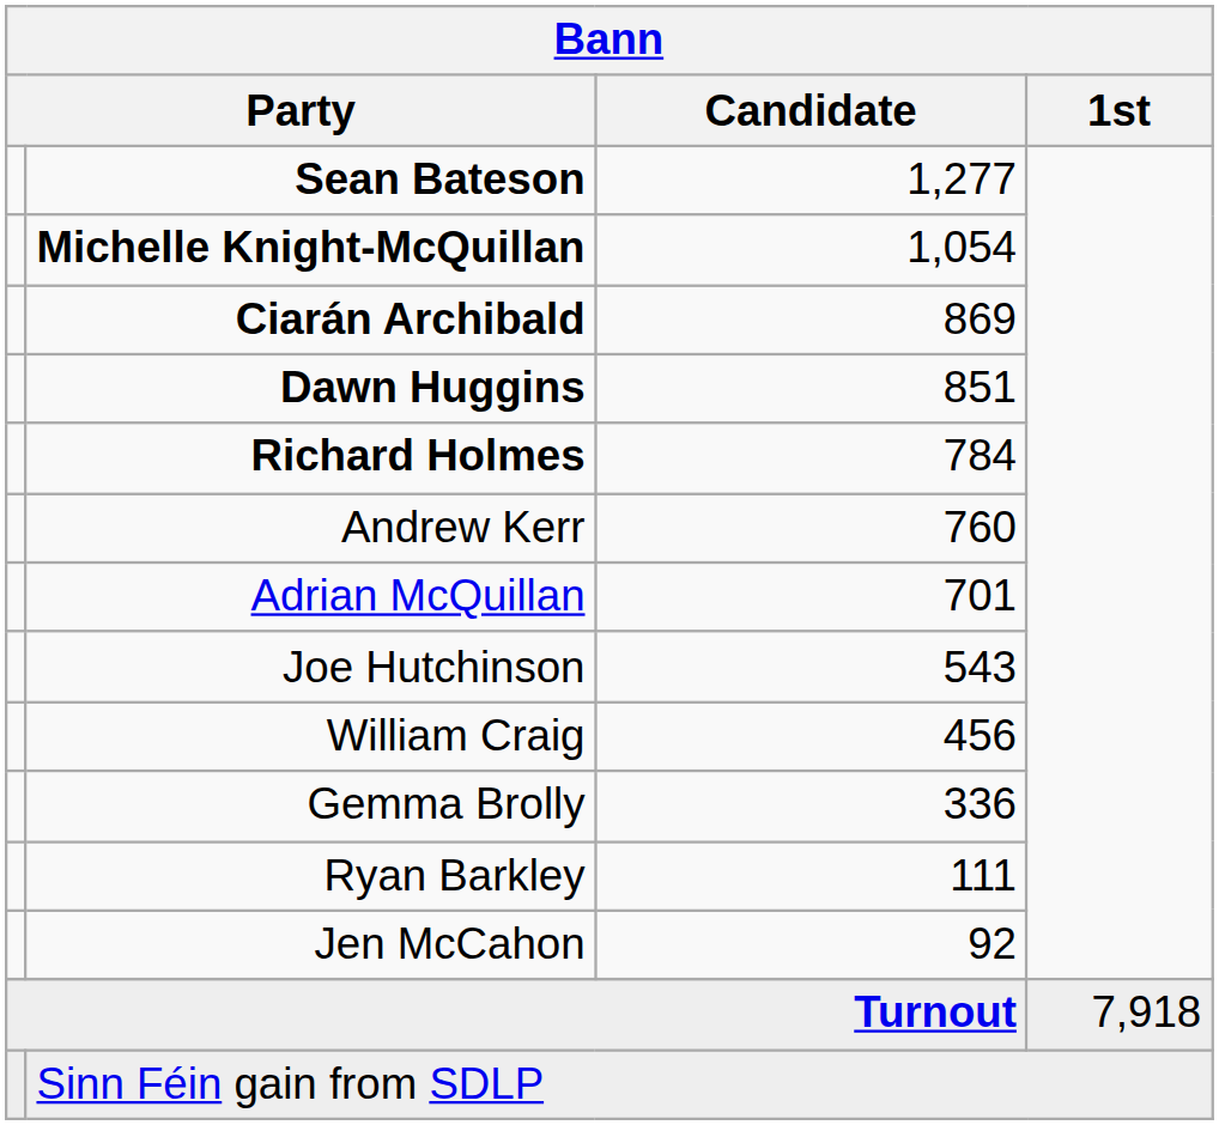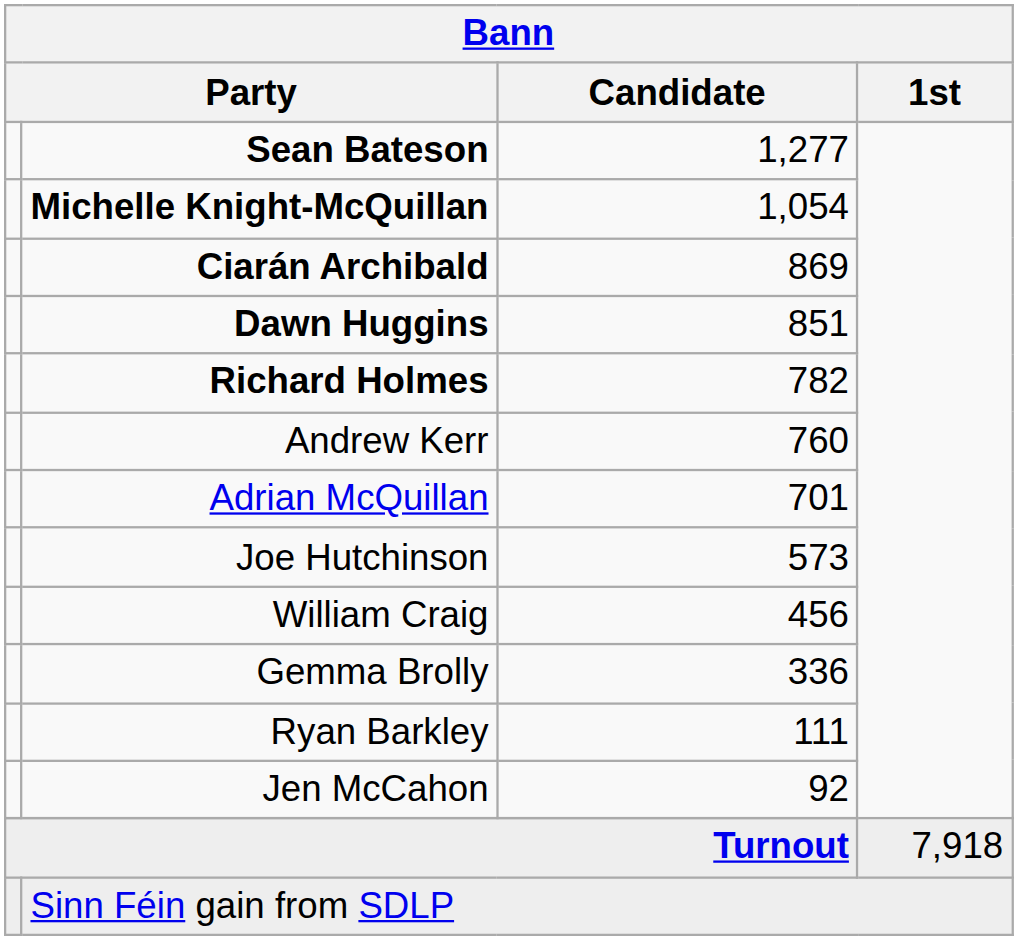 <table class="wikitable">
 <tr>
 <th colspan="4" align="center"><a href='#'>Bann</a></th>
 </tr>
 <tr>
 <th colspan="2" align="center" width=200>Party</th>
 <th width=150>Candidate</th>
 <th width=60>1st </th>
 </tr>
 <tr>
 <td></td>
 <td align="right"><strong>Sean Bateson</strong></td>
 <td align="right">1,277</td>
 </tr>
 <tr>
 <td></td>
 <td align="right"><strong>Michelle Knight-McQuillan</strong></td>
 <td align="right">1,054</td>
 </tr>
 <tr>
 <td></td>
 <td align="right"><strong>Ciarán Archibald</strong></td>
 <td align="right">869</td>
 </tr>
 <tr>
 <td></td>
 <td align="right"><strong>Dawn Huggins</strong></td>
 <td align="right">851</td>
 </tr>
 <tr>
 <td></td>
 <td align="right"><strong>Richard Holmes</strong></td>
-<td align="right">784</td>
+<td align="right">782</td>
 </tr>
 <tr>
 <td></td>
 <td align="right">Andrew Kerr</td>
 <td align="right">760</td>
 </tr>
 <tr>
 <td></td>
 <td align="right"><a href='#'>Adrian McQuillan</a></td>
 <td align="right">701</td>
 </tr>
 <tr>
 <td></td>
 <td align="right">Joe Hutchinson</td>
-<td align="right">543</td>
+<td align="right">573</td>
 </tr>
 <tr>
 <td></td>
 <td align="right">William Craig</td>
 <td align="right">456</td>
 </tr>
 <tr>
 <td></td>
 <td align="right">Gemma Brolly</td>
 <td align="right">336</td>
 </tr>
 <tr>
 <td></td>
 <td align="right">Ryan Barkley</td>
 <td align="right">111</td>
 </tr>
 <tr>
 <td></td>
 <td align="right">Jen McCahon</td>
 <td align="right">92</td>
 </tr>
 <tr>
 </tr>
 <tr bgcolor="EEEEEE">
 <td colspan=3 align="right"><strong><a href='#'>Turnout</a></strong></td>
 <td align="right">7,918</td>
 </tr>
 <tr bgcolor="EEEEEE">
 <td bgcolor=></td>
 <td colspan=4 bgcolor="EEEEEE"><a href='#'>Sinn Féin</a> gain from <a href='#'>SDLP</a></td>
 </tr>
 </table>
